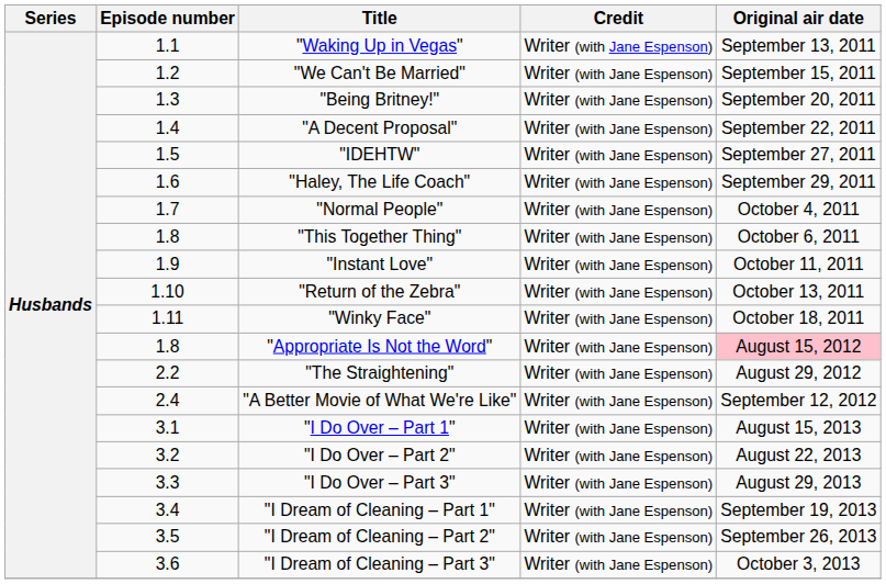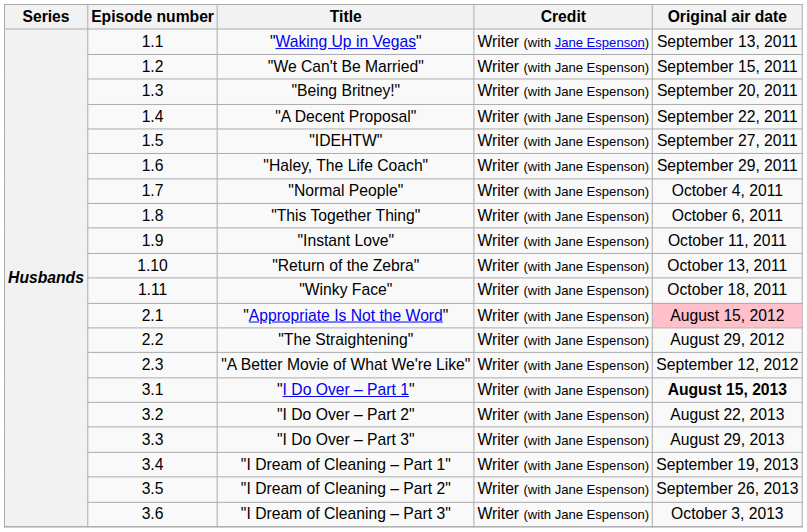 <table class="wikitable" style="text-align:center; margin-right:auto; margin-right:auto">
 <tr>
 <th>Series</th>
 <th>Episode number</th>
 <th>Title</th>
 <th>Credit</th>
 <th>Original air date</th>
 </tr>
 <tr>
 <th rowspan="20"><em>Husbands</em></th>
 <td>1.1</td>
 <td>"<a href='#'>Waking Up in Vegas</a>"</td>
 <td>Writer <small>(with <a href='#'>Jane Espenson</a>)</small></td>
 <td>September 13, 2011</td>
 </tr>
 <tr>
 <td>1.2</td>
 <td>"We Can't Be Married"</td>
 <td>Writer <small>(with Jane Espenson)</small></td>
 <td>September 15, 2011</td>
 </tr>
 <tr>
 <td>1.3</td>
 <td>"Being Britney!"</td>
 <td>Writer <small>(with Jane Espenson)</small></td>
 <td>September 20, 2011</td>
 </tr>
 <tr>
 <td>1.4</td>
 <td>"A Decent Proposal"</td>
 <td>Writer <small>(with Jane Espenson)</small></td>
 <td>September 22, 2011</td>
 </tr>
 <tr>
 <td>1.5</td>
 <td>"IDEHTW"</td>
 <td>Writer <small>(with Jane Espenson)</small></td>
 <td>September 27, 2011</td>
 </tr>
 <tr>
 <td>1.6</td>
 <td>"Haley, The Life Coach"</td>
 <td>Writer <small>(with Jane Espenson)</small></td>
 <td>September 29, 2011</td>
 </tr>
 <tr>
 <td>1.7</td>
 <td>"Normal People"</td>
 <td>Writer <small>(with Jane Espenson)</small></td>
 <td>October 4, 2011</td>
 </tr>
 <tr>
 <td>1.8</td>
 <td>"This Together Thing"</td>
 <td>Writer <small>(with Jane Espenson)</small></td>
 <td>October 6, 2011</td>
 </tr>
 <tr>
 <td>1.9</td>
 <td>"Instant Love"</td>
 <td>Writer <small>(with Jane Espenson)</small></td>
 <td>October 11, 2011</td>
 </tr>
 <tr>
 <td>1.10</td>
 <td>"Return of the Zebra"</td>
 <td>Writer <small>(with Jane Espenson)</small></td>
 <td>October 13, 2011</td>
 </tr>
 <tr>
 <td>1.11</td>
 <td>"Winky Face"</td>
 <td>Writer <small>(with Jane Espenson)</small></td>
 <td>October 18, 2011</td>
 </tr>
 <tr>
-<td>1.8</td>
+<td>2.1</td>
 <td>"<a href='#'>Appropriate Is Not the Word</a>"</td>
 <td>Writer <small>(with Jane Espenson)</small></td>
 <td style="background: pink;">August 15, 2012</td>
 </tr>
 <tr>
 <td>2.2</td>
 <td>"The Straightening"</td>
 <td>Writer <small>(with Jane Espenson)</small></td>
 <td>August 29, 2012</td>
 </tr>
 <tr>
-<td>2.4</td>
+<td>2.3</td>
 <td>"A Better Movie of What We're Like"</td>
 <td>Writer <small>(with Jane Espenson)</small></td>
 <td>September 12, 2012</td>
 </tr>
 <tr>
 <td>3.1</td>
 <td>"<a href='#'>I Do Over – Part 1</a>"</td>
 <td>Writer <small>(with Jane Espenson)</small></td>
-<td>August 15, 2013</td>
+<td><strong>August 15, 2013</strong></td>
 </tr>
 <tr>
 <td>3.2</td>
 <td>"I Do Over – Part 2"</td>
 <td>Writer <small>(with Jane Espenson)</small></td>
 <td>August 22, 2013</td>
 </tr>
 <tr>
 <td>3.3</td>
 <td>"I Do Over – Part 3"</td>
 <td>Writer <small>(with Jane Espenson)</small></td>
 <td>August 29, 2013</td>
 </tr>
 <tr>
 <td>3.4</td>
 <td>"I Dream of Cleaning – Part 1"</td>
 <td>Writer <small>(with Jane Espenson)</small></td>
 <td>September 19, 2013</td>
 </tr>
 <tr>
 <td>3.5</td>
 <td>"I Dream of Cleaning – Part 2"</td>
 <td>Writer <small>(with Jane Espenson)</small></td>
 <td>September 26, 2013</td>
 </tr>
 <tr>
 <td>3.6</td>
 <td>"I Dream of Cleaning – Part 3"</td>
 <td>Writer <small>(with Jane Espenson)</small></td>
 <td>October 3, 2013</td>
 </tr>
 <tr>
 </tr>
 </table>
